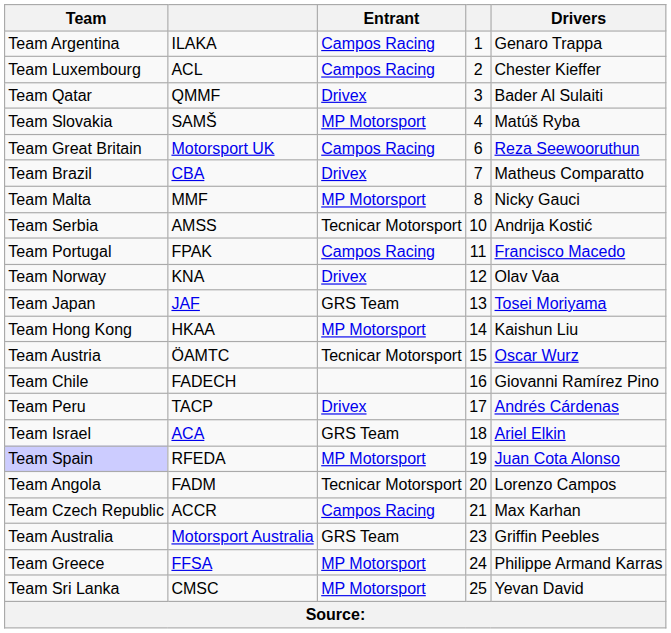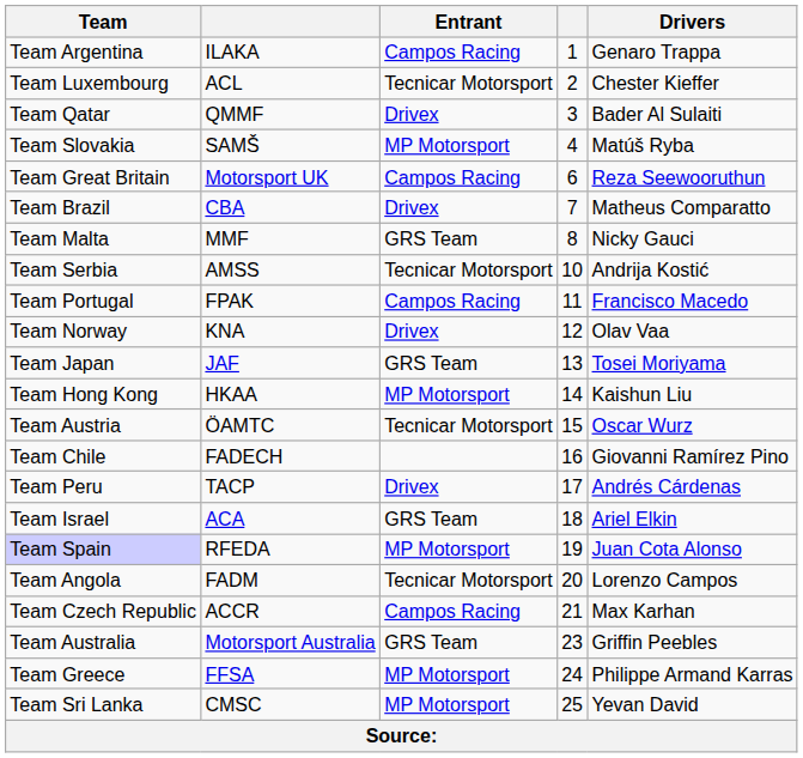 <table class="wikitable sortable" style="font-size: 87%;">
 <tr>
 <th scope="col">Team</th>
 <th scope="col" class="unsortable"></th>
 <th scope="col">Entrant</th>
 <th scope="col" class="unsortable"></th>
 <th scope="col" class="unsortable">Drivers</th>
 </tr>
 <tr>
 <td> Team Argentina</td>
 <td>ILAKA</td>
 <td> <a href='#'>Campos Racing</a></td>
 <td align="center">1</td>
 <td>Genaro Trappa</td>
 </tr>
 <tr>
 <td> Team Luxembourg</td>
 <td>ACL</td>
-<td> <a href='#'>Campos Racing</a></td>
+<td> Tecnicar Motorsport</td>
 <td align="center">2</td>
 <td>Chester Kieffer</td>
 </tr>
 <tr>
 <td> Team Qatar</td>
 <td>QMMF</td>
 <td> <a href='#'>Drivex</a></td>
 <td align="center">3</td>
 <td>Bader Al Sulaiti</td>
 </tr>
 <tr>
 <td> Team Slovakia</td>
 <td>SAMŠ</td>
 <td> <a href='#'>MP Motorsport</a></td>
 <td align="center">4</td>
 <td>Matúš Ryba</td>
 </tr>
 <tr>
 <td> Team Great Britain</td>
 <td><a href='#'>Motorsport UK</a></td>
 <td> <a href='#'>Campos Racing</a></td>
 <td align="center">6</td>
 <td><a href='#'>Reza Seewooruthun</a></td>
 </tr>
 <tr>
 <td> Team Brazil</td>
 <td><a href='#'>CBA</a></td>
 <td> <a href='#'>Drivex</a></td>
 <td align="center">7</td>
 <td>Matheus Comparatto</td>
 </tr>
 <tr>
 <td> Team Malta</td>
 <td>MMF</td>
-<td> <a href='#'>MP Motorsport</a></td>
+<td> GRS Team</td>
 <td align="center">8</td>
 <td>Nicky Gauci</td>
 </tr>
 <tr>
 <td> Team Serbia</td>
 <td>AMSS</td>
 <td> Tecnicar Motorsport</td>
 <td align="center">10</td>
 <td>Andrija Kostić</td>
 </tr>
 <tr>
 <td> Team Portugal</td>
 <td>FPAK</td>
 <td> <a href='#'>Campos Racing</a></td>
 <td align="center">11</td>
 <td><a href='#'>Francisco Macedo</a></td>
 </tr>
 <tr>
 <td> Team Norway</td>
 <td>KNA</td>
 <td> <a href='#'>Drivex</a></td>
 <td align="center">12</td>
 <td>Olav Vaa</td>
 </tr>
 <tr>
 <td> Team Japan</td>
 <td><a href='#'>JAF</a></td>
 <td> GRS Team</td>
 <td align="center">13</td>
 <td><a href='#'>Tosei Moriyama</a></td>
 </tr>
 <tr>
 <td> Team Hong Kong</td>
 <td>HKAA</td>
 <td> <a href='#'>MP Motorsport</a></td>
 <td align="center">14</td>
 <td>Kaishun Liu</td>
 </tr>
 <tr>
 <td> Team Austria</td>
 <td>ÖAMTC</td>
 <td> Tecnicar Motorsport</td>
 <td align="center">15</td>
 <td><a href='#'>Oscar Wurz</a></td>
 </tr>
 <tr>
 <td> Team Chile</td>
 <td>FADECH</td>
 <td></td>
 <td align="center">16</td>
 <td>Giovanni Ramírez Pino</td>
 </tr>
 <tr>
 <td> Team Peru</td>
 <td>TACP</td>
 <td> <a href='#'>Drivex</a></td>
 <td align="center">17</td>
 <td><a href='#'>Andrés Cárdenas</a></td>
 </tr>
 <tr>
 <td> Team Israel</td>
 <td><a href='#'>ACA</a></td>
 <td> GRS Team</td>
 <td align="center">18</td>
 <td><a href='#'>Ariel Elkin</a></td>
 </tr>
 <tr>
 <td style="background:#ccccff"> Team Spain</td>
 <td>RFEDA</td>
 <td> <a href='#'>MP Motorsport</a></td>
 <td align="center">19</td>
 <td><a href='#'>Juan Cota Alonso</a></td>
 </tr>
 <tr>
 <td> Team Angola</td>
 <td>FADM</td>
 <td> Tecnicar Motorsport</td>
 <td align="center">20</td>
 <td>Lorenzo Campos</td>
 </tr>
 <tr>
 <td> Team Czech Republic</td>
 <td>ACCR</td>
 <td> <a href='#'>Campos Racing</a></td>
 <td align="center">21</td>
 <td>Max Karhan</td>
 </tr>
 <tr>
 <td> Team Australia</td>
 <td><a href='#'>Motorsport Australia</a></td>
 <td> GRS Team</td>
 <td align="center">23</td>
 <td>Griffin Peebles</td>
 </tr>
 <tr>
 <td> Team Greece</td>
 <td><a href='#'>FFSA</a></td>
 <td> <a href='#'>MP Motorsport</a></td>
 <td align="center">24</td>
 <td>Philippe Armand Karras</td>
 </tr>
 <tr>
 <td> Team Sri Lanka</td>
 <td>CMSC</td>
 <td> <a href='#'>MP Motorsport</a></td>
 <td align="center">25</td>
 <td>Yevan David</td>
 </tr>
 <tr>
 <th colspan=5>Source:</th>
 </tr>
 </table>
